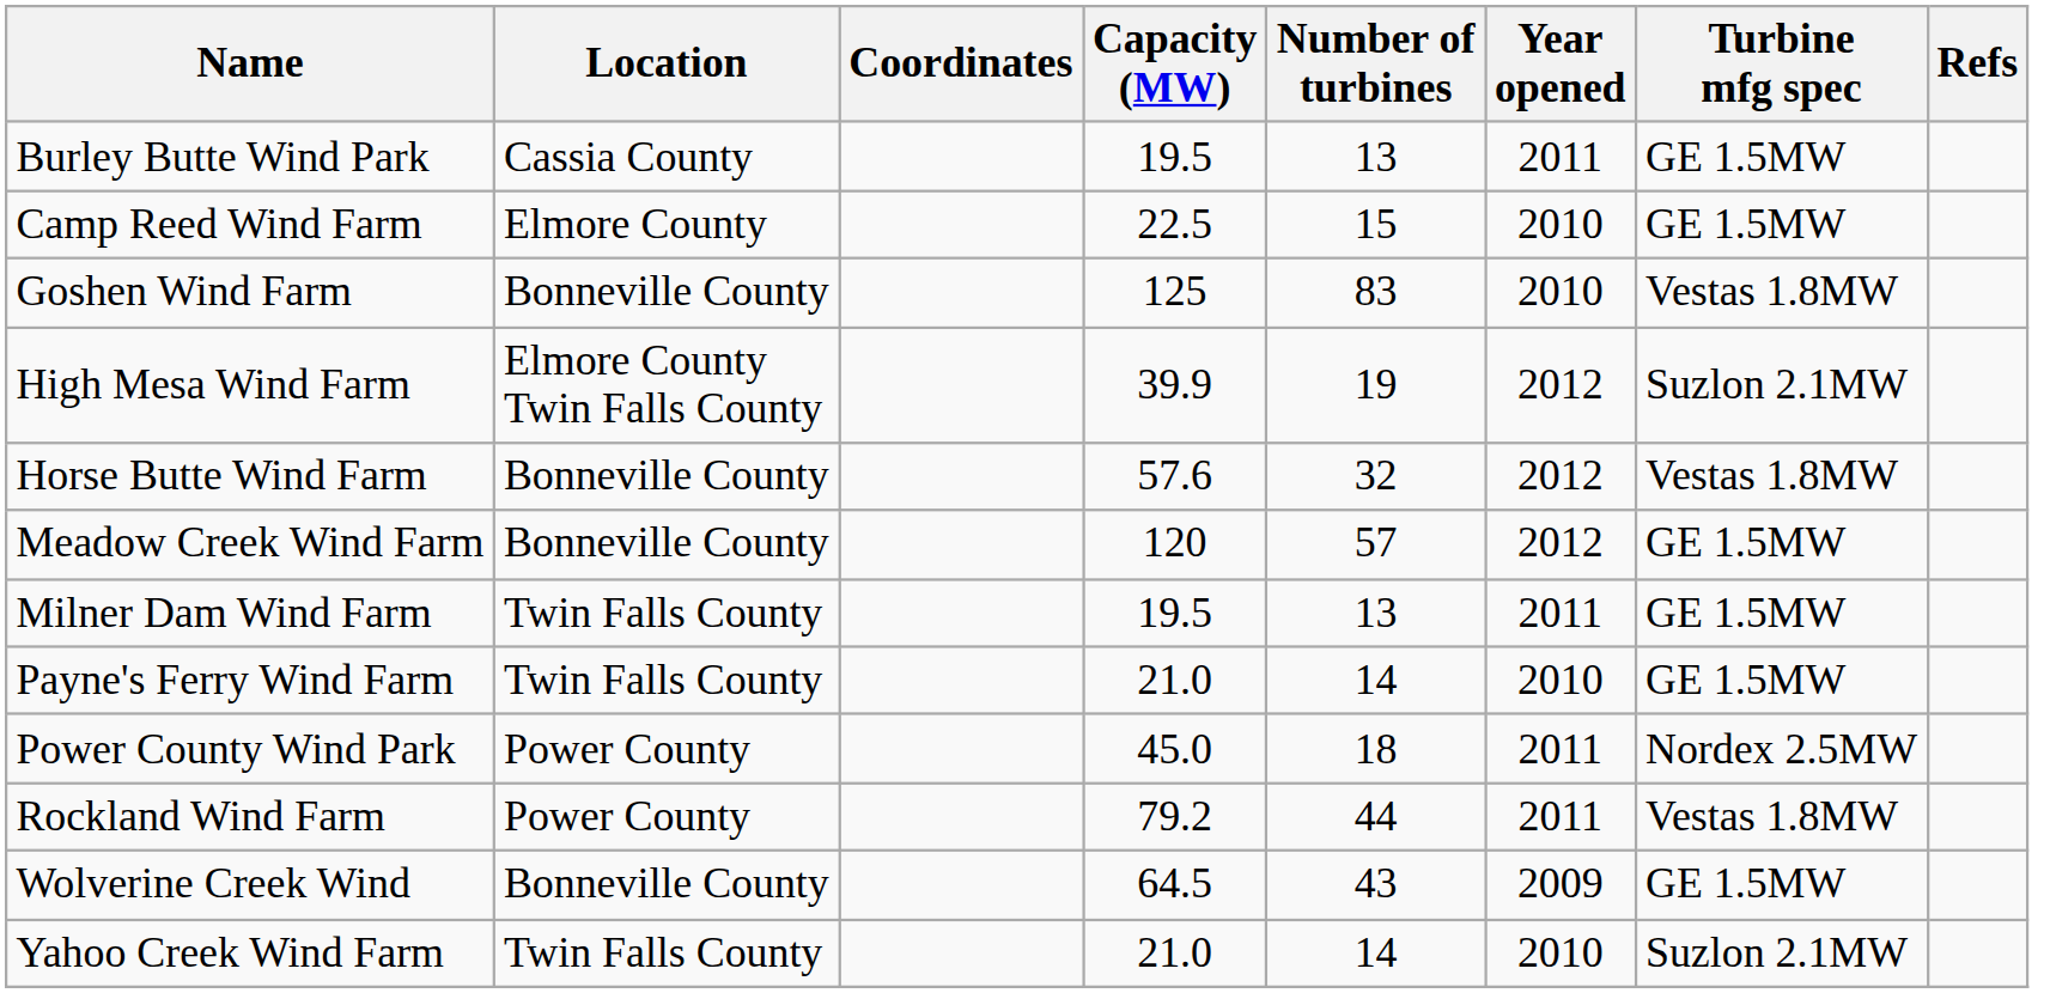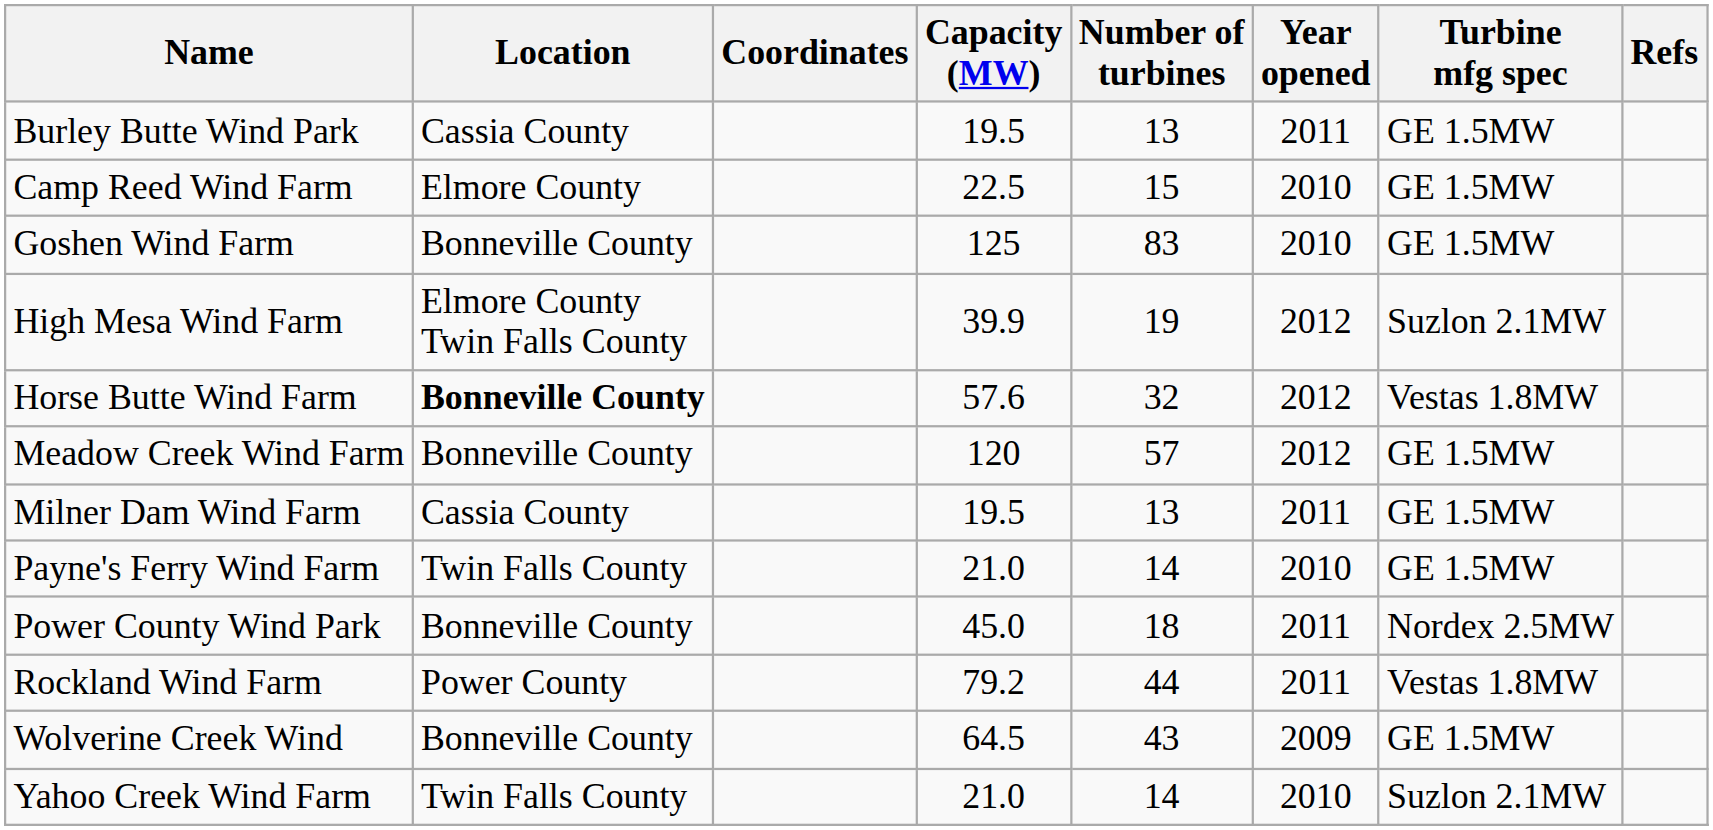 <table class="wikitable sortable">
 <tr>
 <th>Name</th>
 <th>Location</th>
 <th>Coordinates</th>
 <th>Capacity<br>(<a href='#'>MW</a>)</th>
 <th>Number of<br>turbines</th>
 <th>Year<br>opened</th>
 <th>Turbine<br>mfg spec</th>
 <th>Refs</th>
 </tr>
 <tr>
 <td>Burley Butte Wind Park</td>
 <td>Cassia County</td>
 <td></td>
 <td align="center">19.5</td>
 <td align="center">13</td>
 <td align="center">2011</td>
 <td>GE 1.5MW</td>
 <td></td>
 </tr>
 <tr>
 <td>Camp Reed Wind Farm</td>
 <td>Elmore County</td>
 <td></td>
 <td align="center">22.5</td>
 <td align="center">15</td>
 <td align="center">2010</td>
 <td>GE 1.5MW</td>
 <td></td>
 </tr>
 <tr>
 <td>Goshen Wind Farm</td>
 <td>Bonneville County</td>
 <td></td>
 <td align="center">125</td>
 <td align="center">83</td>
 <td align="center">2010</td>
-<td>Vestas 1.8MW</td>
+<td>GE 1.5MW</td>
 <td></td>
 </tr>
 <tr>
 <td>High Mesa Wind Farm</td>
 <td>Elmore County<br>Twin Falls County</td>
 <td></td>
 <td align="center">39.9</td>
 <td align="center">19</td>
 <td align="center">2012</td>
 <td>Suzlon 2.1MW</td>
 <td></td>
 </tr>
 <tr>
 <td>Horse Butte Wind Farm</td>
-<td>Bonneville County</td>
+<td><strong>Bonneville County</strong></td>
 <td></td>
 <td align="center">57.6</td>
 <td align="center">32</td>
 <td align="center">2012</td>
 <td>Vestas 1.8MW</td>
 <td></td>
 </tr>
 <tr>
 <td>Meadow Creek Wind Farm</td>
 <td>Bonneville County</td>
 <td></td>
 <td align="center">120</td>
 <td align="center">57</td>
 <td align="center">2012</td>
 <td>GE 1.5MW</td>
 <td></td>
 </tr>
 <tr>
 <td>Milner Dam Wind Farm</td>
-<td>Twin Falls County</td>
+<td>Cassia County</td>
 <td></td>
 <td align="center">19.5</td>
 <td align="center">13</td>
 <td align="center">2011</td>
 <td>GE 1.5MW</td>
 <td></td>
 </tr>
 <tr>
 <td>Payne's Ferry Wind Farm</td>
 <td>Twin Falls County</td>
 <td></td>
 <td align="center">21.0</td>
 <td align="center">14</td>
 <td align="center">2010</td>
 <td>GE 1.5MW</td>
 <td></td>
 </tr>
 <tr>
 <td>Power County Wind Park</td>
-<td>Power County</td>
+<td>Bonneville County</td>
 <td></td>
 <td align="center">45.0</td>
 <td align="center">18</td>
 <td align="center">2011</td>
 <td>Nordex 2.5MW</td>
 <td></td>
 </tr>
 <tr>
 <td>Rockland Wind Farm</td>
 <td>Power County</td>
 <td></td>
 <td align="center">79.2</td>
 <td align="center">44</td>
 <td align="center">2011</td>
 <td>Vestas 1.8MW</td>
 <td></td>
 </tr>
 <tr>
 <td>Wolverine Creek Wind</td>
 <td>Bonneville County</td>
 <td></td>
 <td align="center">64.5</td>
 <td align="center">43</td>
 <td align="center">2009</td>
 <td>GE 1.5MW</td>
 <td></td>
 </tr>
 <tr>
 <td>Yahoo Creek Wind Farm</td>
 <td>Twin Falls County</td>
 <td></td>
 <td align="center">21.0</td>
 <td align="center">14</td>
 <td align="center">2010</td>
 <td>Suzlon 2.1MW</td>
 <td></td>
 </tr>
 <tr>
 </tr>
 </table>
